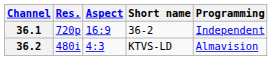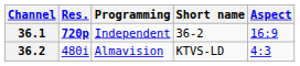 <table class="wikitable">
 <tr>
 <th><a href='#'>Channel</a></th>
 <th><a href='#'>Res.</a></th>
+<th>Programming</th>
+<th>Short name</th>
 <th><a href='#'>Aspect</a></th>
-<th>Short name</th>
-<th>Programming</th>
 </tr>
 <tr>
 <th scope = "row">36.1</th>
-<td><a href='#'>720p</a></td>
+<td><strong><a href='#'>720p</a></strong></td>
+<td><a href='#'>Independent</a></td>
+<td>36-2</td>
 <td><a href='#'>16:9</a></td>
-<td>36-2</td>
-<td><a href='#'>Independent</a></td>
 </tr>
 <tr>
 <th scope = "row">36.2</th>
 <td><a href='#'>480i</a></td>
+<td><a href='#'>Almavision</a></td>
+<td>KTVS-LD</td>
 <td><a href='#'>4:3</a></td>
-<td>KTVS-LD</td>
-<td><a href='#'>Almavision</a></td>
 </tr>
 </table>
